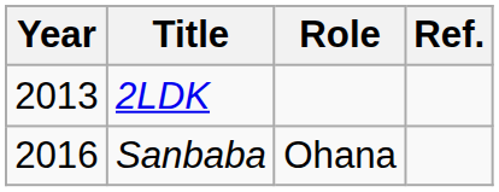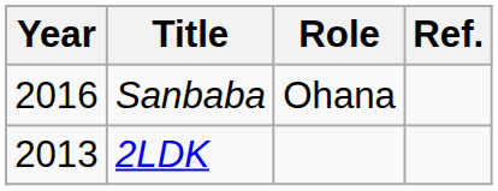 <table class="wikitable">
 <tr>
 <th>Year</th>
 <th>Title</th>
 <th>Role</th>
 <th>Ref.</th>
 </tr>
 <tr>
+<td>2016</td>
+<td><em>Sanbaba</em></td>
+<td>Ohana</td>
+<td></td>
+</tr>
+<tr>
 <td>2013</td>
 <td><em><a href='#'>2LDK</a></em></td>
 <td></td>
 <td></td>
 </tr>
-<tr>
-<td>2016</td>
-<td><em>Sanbaba</em></td>
-<td>Ohana</td>
-<td></td>
-</tr>
 </table>
